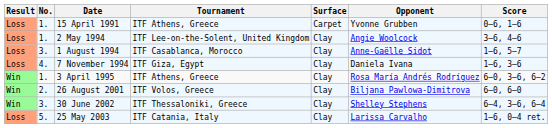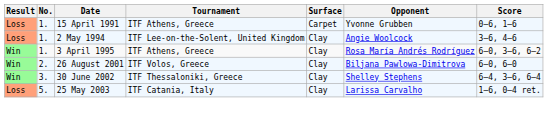 <table class="sortable wikitable" style=font-size:97%>
 <tr>
 <th>Result</th>
 <th>No.</th>
 <th>Date</th>
 <th>Tournament</th>
 <th>Surface</th>
 <th>Opponent</th>
 <th class="unsortable">Score</th>
 </tr>
 <tr style="background:#f0f8ff;">
 <td style="background:#ffa07a;">Loss</td>
 <td>1.</td>
 <td>15 April 1991</td>
 <td>ITF Athens, Greece</td>
 <td>Carpet</td>
 <td> Yvonne Grubben</td>
 <td>0–6, 1–6</td>
 </tr>
 <tr style="background:#f0f8ff;">
 <td style="background:#ffa07a;">Loss</td>
 <td>1.</td>
 <td>2 May 1994</td>
 <td>ITF Lee-on-the-Solent, United Kingdom</td>
 <td>Clay</td>
 <td> <a href='#'>Angie Woolcock</a></td>
 <td>3–6, 4–6</td>
-</tr>
-<tr style="background:#f0f8ff;">
-<td style="background:#ffa07a;">Loss</td>
-<td>3.</td>
-<td>1 August 1994</td>
-<td>ITF Casablanca, Morocco</td>
-<td>Clay</td>
-<td> <a href='#'>Anne-Gaëlle Sidot</a></td>
-<td>1–6, 5–7</td>
-</tr>
-<tr style="background:#f0f8ff;">
-<td style="background:#ffa07a;">Loss</td>
-<td>4.</td>
-<td>7 November 1994</td>
-<td>ITF Giza, Egypt</td>
-<td>Clay</td>
-<td> Daniela Ivana</td>
-<td>1–6, 3–6</td>
 </tr>
 <tr>
 <td style="background:#98fb98;">Win</td>
 <td>1.</td>
 <td>3 April 1995</td>
 <td>ITF Athens, Greece</td>
 <td>Clay</td>
 <td> <a href='#'>Rosa María Andrés Rodríguez</a></td>
 <td>6–0, 3–6, 6–2</td>
 </tr>
 <tr style="background:#f0f8ff;">
 <td style="background:#98fb98;">Win</td>
 <td>2.</td>
 <td>26 August 2001</td>
 <td>ITF Volos, Greece</td>
 <td>Clay</td>
 <td> <a href='#'>Biljana Pawlowa-Dimitrova</a></td>
 <td>6–0, 6–0</td>
 </tr>
 <tr style="background:#f0f8ff;">
 <td style="background:#98fb98;">Win</td>
 <td>3.</td>
 <td>30 June 2002</td>
 <td>ITF Thessaloniki, Greece</td>
 <td>Clay</td>
 <td> <a href='#'>Shelley Stephens</a></td>
 <td>6–4, 3–6, 6–4</td>
 </tr>
 <tr style="background:#f0f8ff;">
 <td style="background:#ffa07a;">Loss</td>
 <td>5.</td>
 <td>25 May 2003</td>
 <td>ITF Catania, Italy</td>
 <td>Clay</td>
 <td> <a href='#'>Larissa Carvalho</a></td>
 <td>1–6, 0–4 ret.</td>
 </tr>
 </table>
